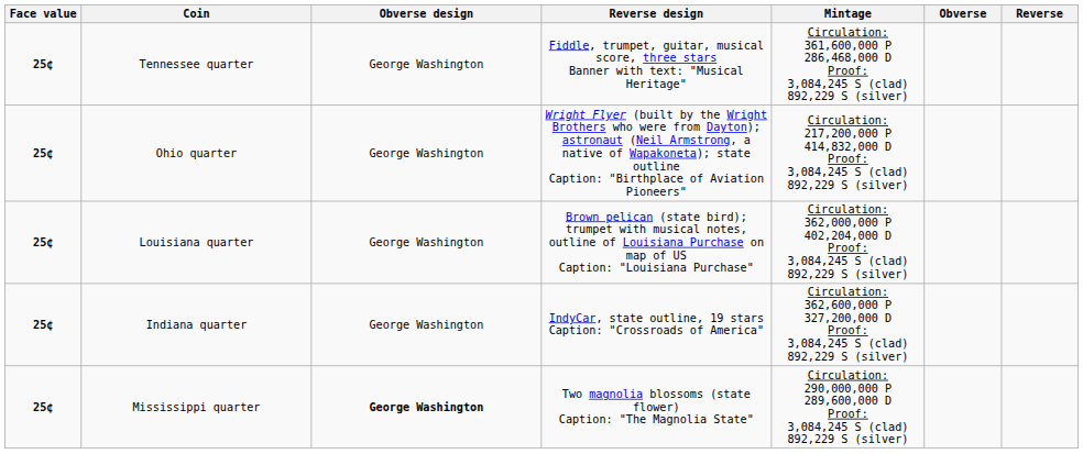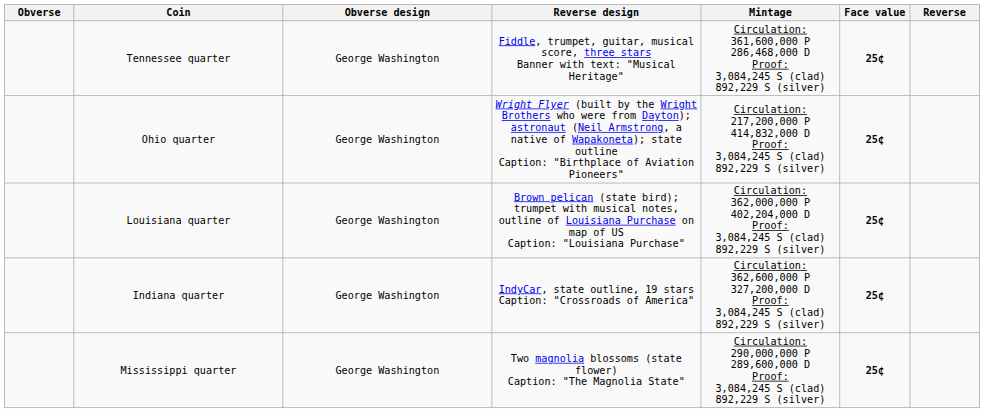 <table class="wikitable">
 <tr>
-<th width="5%">Face value</th>
+<th width="5%">Obverse</th>
 <th width="15%">Coin</th>
 <th width="15%">Obverse design</th>
 <th width="15%">Reverse design</th>
 <th width="10%">Mintage</th>
-<th width="5%">Obverse</th>
+<th width="5%">Face value</th>
 <th width="5%">Reverse</th>
 </tr>
 <tr>
-<td align="center"><strong>25¢</strong></td>
+<td></td>
 <td align="center">Tennessee quarter</td>
 <td align="center">George Washington</td>
 <td align="center"><a href='#'>Fiddle</a>, trumpet, guitar, musical score, <a href='#'>three stars</a><br>Banner with text: "Musical Heritage"</td>
 <td align="center"><u>Circulation:</u><br>361,600,000 P<br>286,468,000 D<br><u>Proof:</u><br>3,084,245 S (clad)<br>892,229 S (silver)</td>
-<td></td>
+<td align="center"><strong>25¢</strong></td>
 <td></td>
 </tr>
 <tr>
-<td align="center"><strong>25¢</strong></td>
+<td></td>
 <td align="center">Ohio quarter</td>
 <td align="center">George Washington</td>
 <td align="center"><em><a href='#'>Wright Flyer</a></em> (built by the <a href='#'>Wright Brothers</a> who were from <a href='#'>Dayton</a>); <a href='#'>astronaut</a> (<a href='#'>Neil Armstrong</a>, a native of <a href='#'>Wapakoneta</a>); state outline<br>Caption: "Birthplace of Aviation Pioneers"</td>
 <td align="center"><u>Circulation:</u><br>217,200,000 P<br>414,832,000 D<br><u>Proof:</u><br>3,084,245 S (clad)<br>892,229 S (silver)</td>
-<td></td>
+<td align="center"><strong>25¢</strong></td>
 <td></td>
 </tr>
 <tr>
-<td align="center"><strong>25¢</strong></td>
+<td></td>
 <td align="center">Louisiana quarter</td>
 <td align="center">George Washington</td>
 <td align="center"><a href='#'>Brown pelican</a> (state bird); trumpet with musical notes, outline of <a href='#'>Louisiana Purchase</a> on map of US<br>Caption: "Louisiana Purchase"</td>
 <td align="center"><u>Circulation:</u><br>362,000,000 P<br>402,204,000 D<br><u>Proof:</u><br>3,084,245 S (clad)<br>892,229 S (silver)</td>
-<td></td>
+<td align="center"><strong>25¢</strong></td>
 <td></td>
 </tr>
 <tr>
-<td align="center"><strong>25¢</strong></td>
+<td></td>
 <td align="center">Indiana quarter</td>
 <td align="center">George Washington</td>
 <td align="center"><a href='#'>IndyCar</a>, state outline, 19 stars<br>Caption: "Crossroads of America"</td>
 <td align="center"><u>Circulation:</u><br>362,600,000 P<br>327,200,000 D<br><u>Proof:</u><br>3,084,245 S (clad)<br>892,229 S (silver)</td>
-<td></td>
+<td align="center"><strong>25¢</strong></td>
 <td></td>
 </tr>
 <tr>
-<td align="center"><strong>25¢</strong></td>
+<td></td>
 <td align="center">Mississippi quarter</td>
-<td align="center"><strong>George Washington</strong></td>
+<td align="center">George Washington</td>
 <td align="center">Two <a href='#'>magnolia</a> blossoms (state flower)<br>Caption: "The Magnolia State"</td>
 <td align="center"><u>Circulation:</u><br>290,000,000 P<br>289,600,000 D<br><u>Proof:</u><br>3,084,245 S (clad)<br>892,229 S (silver)</td>
-<td></td>
+<td align="center"><strong>25¢</strong></td>
 <td></td>
 </tr>
 </table>
